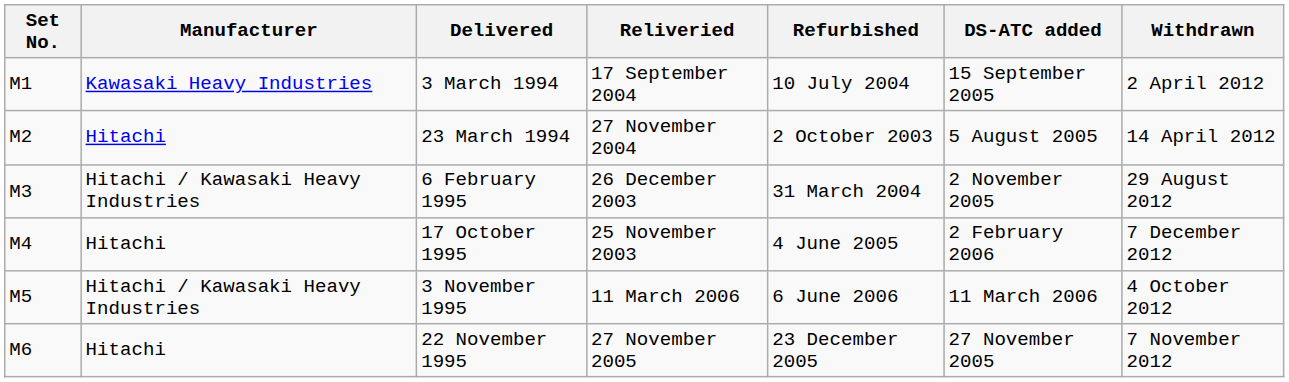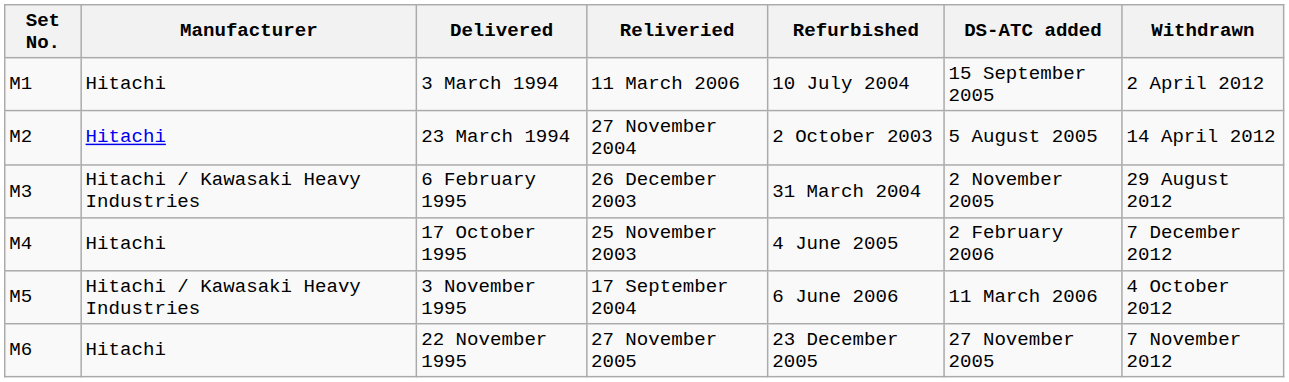 <table class="wikitable">
 <tr>
 <th>Set No.</th>
 <th>Manufacturer</th>
 <th>Delivered</th>
 <th>Reliveried</th>
 <th>Refurbished</th>
 <th>DS-ATC added</th>
 <th>Withdrawn</th>
 </tr>
 <tr>
 <td>M1</td>
-<td><a href='#'>Kawasaki Heavy Industries</a></td>
+<td>Hitachi</td>
 <td>3 March 1994</td>
-<td>17 September 2004</td>
+<td>11 March 2006</td>
 <td>10 July 2004</td>
 <td>15 September 2005</td>
 <td>2 April 2012</td>
 </tr>
 <tr>
 <td>M2</td>
 <td><a href='#'>Hitachi</a></td>
 <td>23 March 1994</td>
 <td>27 November 2004</td>
 <td>2 October 2003</td>
 <td>5 August 2005</td>
 <td>14 April 2012</td>
 </tr>
 <tr>
 <td>M3</td>
 <td>Hitachi / Kawasaki Heavy Industries</td>
 <td>6 February 1995</td>
 <td>26 December 2003</td>
 <td>31 March 2004</td>
 <td>2 November 2005</td>
 <td>29 August 2012</td>
 </tr>
 <tr>
 <td>M4</td>
 <td>Hitachi</td>
 <td>17 October 1995</td>
 <td>25 November 2003</td>
 <td>4 June 2005</td>
 <td>2 February 2006</td>
 <td>7 December 2012</td>
 </tr>
 <tr>
 <td>M5</td>
 <td>Hitachi / Kawasaki Heavy Industries</td>
 <td>3 November 1995</td>
-<td>11 March 2006</td>
+<td>17 September 2004</td>
 <td>6 June 2006</td>
 <td>11 March 2006</td>
 <td>4 October 2012</td>
 </tr>
 <tr>
 <td>M6</td>
 <td>Hitachi</td>
 <td>22 November 1995</td>
 <td>27 November 2005</td>
 <td>23 December 2005</td>
 <td>27 November 2005</td>
 <td>7 November 2012</td>
 </tr>
 </table>
